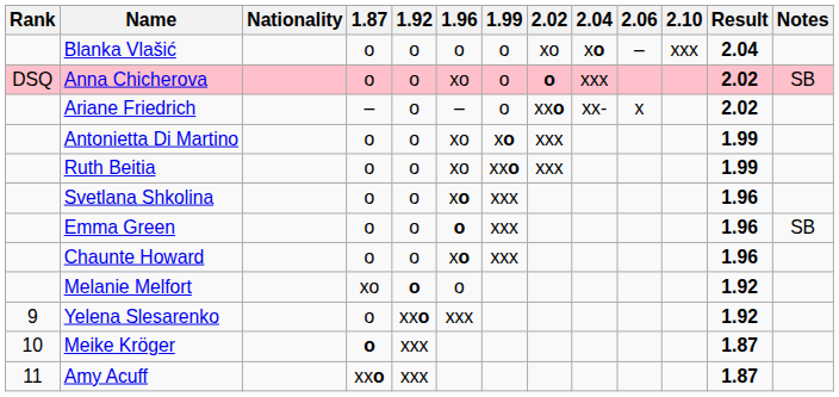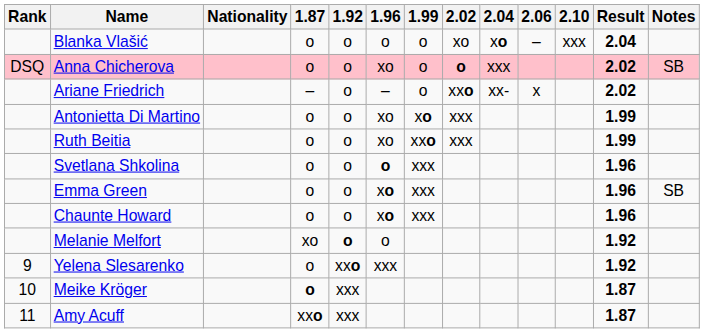 <table class="wikitable sortable" style="text-align:center">
 <tr>
 <th>Rank</th>
 <th>Name</th>
 <th>Nationality</th>
 <th>1.87</th>
 <th>1.92</th>
 <th>1.96</th>
 <th>1.99</th>
 <th>2.02</th>
 <th>2.04</th>
 <th>2.06</th>
 <th>2.10</th>
 <th>Result</th>
 <th>Notes</th>
 </tr>
 <tr>
 <td></td>
 <td align=left><a href='#'>Blanka Vlašić</a></td>
 <td align=left></td>
 <td>o</td>
 <td>o</td>
 <td>o</td>
 <td>o</td>
 <td>xo</td>
 <td>x<strong>o</strong></td>
 <td>–</td>
 <td>xxx</td>
 <td><strong>2.04</strong></td>
 <td></td>
 </tr>
 <tr bgcolor=pink>
 <td>DSQ</td>
 <td align=left><a href='#'>Anna Chicherova</a></td>
 <td align=left></td>
 <td>o</td>
 <td>o</td>
 <td>xo</td>
 <td>o</td>
 <td><strong>o</strong></td>
 <td>xxx</td>
 <td></td>
 <td></td>
 <td><strong>2.02</strong></td>
 <td>SB</td>
 </tr>
 <tr>
 <td></td>
 <td align=left><a href='#'>Ariane Friedrich</a></td>
 <td align=left></td>
 <td>–</td>
 <td>o</td>
 <td>–</td>
 <td>o</td>
 <td>xx<strong>o</strong></td>
 <td>xx-</td>
 <td>x</td>
 <td></td>
 <td><strong>2.02</strong></td>
 <td></td>
 </tr>
 <tr>
 <td></td>
 <td align=left><a href='#'>Antonietta Di Martino</a></td>
 <td align=left></td>
 <td>o</td>
 <td>o</td>
 <td>xo</td>
 <td>x<strong>o</strong></td>
 <td>xxx</td>
 <td></td>
 <td></td>
 <td></td>
 <td><strong>1.99</strong></td>
 <td></td>
 </tr>
 <tr>
 <td></td>
 <td align=left><a href='#'>Ruth Beitia</a></td>
 <td align=left></td>
 <td>o</td>
 <td>o</td>
 <td>xo</td>
 <td>xx<strong>o</strong></td>
 <td>xxx</td>
 <td></td>
 <td></td>
 <td></td>
 <td><strong>1.99</strong></td>
 <td></td>
 </tr>
 <tr>
 <td></td>
 <td align=left><a href='#'>Svetlana Shkolina</a></td>
 <td align=left></td>
 <td>o</td>
 <td>o</td>
-<td>x<strong>o</strong></td>
+<td><strong>o</strong></td>
 <td>xxx</td>
 <td></td>
 <td></td>
 <td></td>
 <td></td>
 <td><strong>1.96</strong></td>
 <td></td>
 </tr>
 <tr>
 <td></td>
 <td align=left><a href='#'>Emma Green</a></td>
 <td align=left></td>
 <td>o</td>
 <td>o</td>
-<td><strong>o</strong></td>
+<td>x<strong>o</strong></td>
 <td>xxx</td>
 <td></td>
 <td></td>
 <td></td>
 <td></td>
 <td><strong>1.96</strong></td>
 <td>SB</td>
 </tr>
 <tr>
 <td></td>
 <td align=left><a href='#'>Chaunte Howard</a></td>
 <td align=left></td>
 <td>o</td>
 <td>o</td>
 <td>x<strong>o</strong></td>
 <td>xxx</td>
 <td></td>
 <td></td>
 <td></td>
 <td></td>
 <td><strong>1.96</strong></td>
 <td></td>
 </tr>
 <tr>
 <td></td>
 <td align=left><a href='#'>Melanie Melfort</a></td>
 <td align=left></td>
 <td>xo</td>
 <td><strong>o</strong></td>
 <td>o</td>
 <td></td>
 <td></td>
 <td></td>
 <td></td>
 <td></td>
 <td><strong>1.92</strong></td>
 <td></td>
 </tr>
 <tr>
 <td>9</td>
 <td align=left><a href='#'>Yelena Slesarenko</a></td>
 <td align=left></td>
 <td>o</td>
 <td>xx<strong>o</strong></td>
 <td>xxx</td>
 <td></td>
 <td></td>
 <td></td>
 <td></td>
 <td></td>
 <td><strong>1.92</strong></td>
 <td></td>
 </tr>
 <tr>
 <td>10</td>
 <td align=left><a href='#'>Meike Kröger</a></td>
 <td align=left></td>
 <td><strong>o</strong></td>
 <td>xxx</td>
 <td></td>
 <td></td>
 <td></td>
 <td></td>
 <td></td>
 <td></td>
 <td><strong>1.87</strong></td>
 <td></td>
 </tr>
 <tr>
 <td>11</td>
 <td align=left><a href='#'>Amy Acuff</a></td>
 <td align=left></td>
 <td>xx<strong>o</strong></td>
 <td>xxx</td>
 <td></td>
 <td></td>
 <td></td>
 <td></td>
 <td></td>
 <td></td>
 <td><strong>1.87</strong></td>
 <td></td>
 </tr>
 </table>
